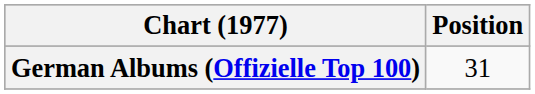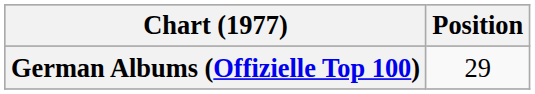 <table class="wikitable sortable plainrowheaders" style="text-align:center">
 <tr>
 <th scope="col">Chart (1977)</th>
 <th scope="col">Position</th>
 </tr>
 <tr>
 <th scope="row">German Albums (<a href='#'>Offizielle Top 100</a>)</th>
-<td>31</td>
+<td>29</td>
 </tr>
 </table>
